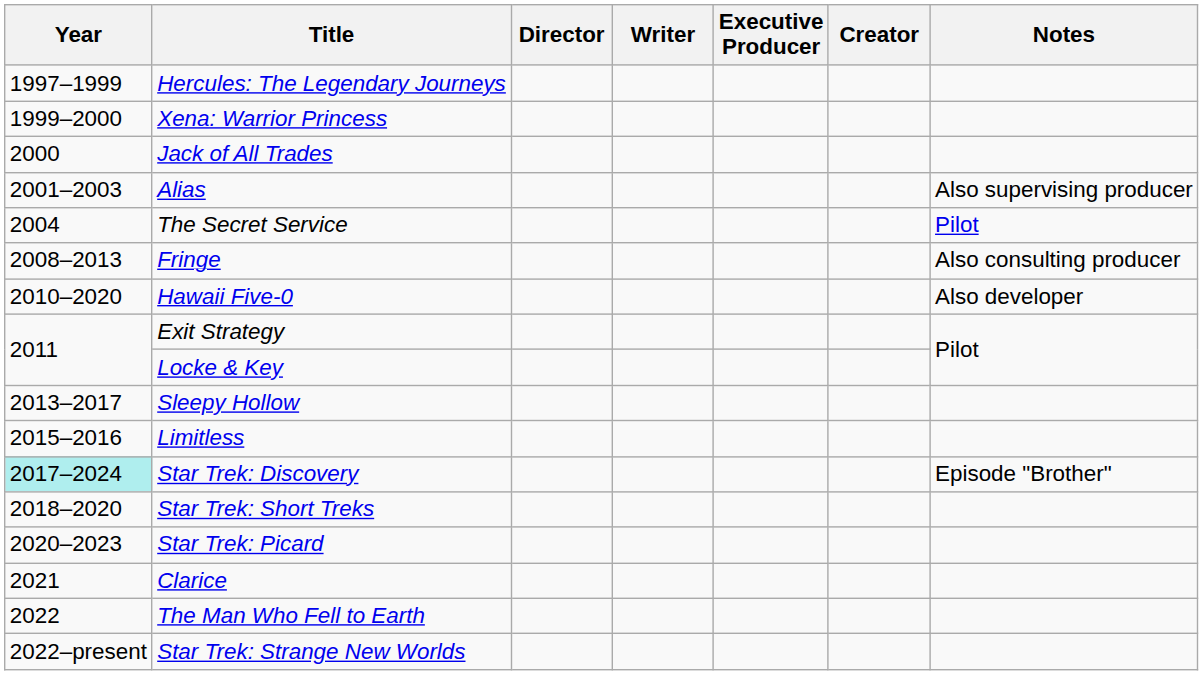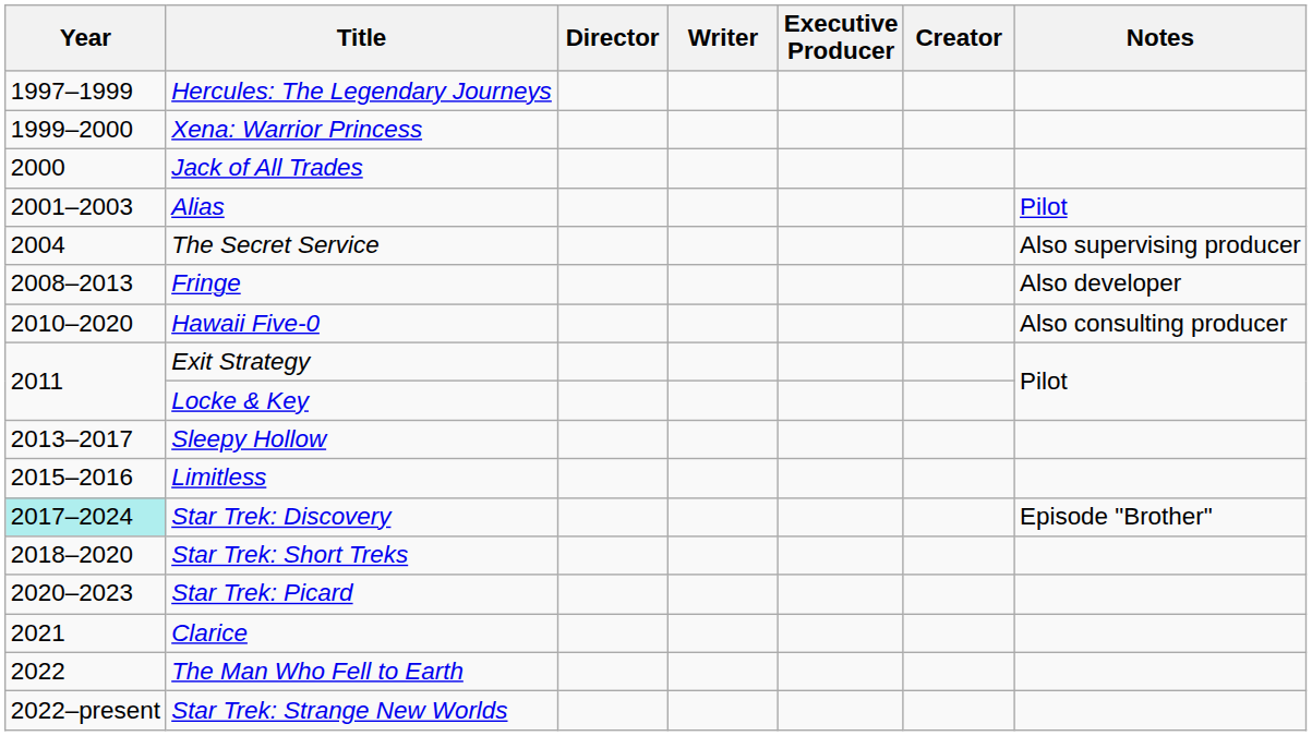 <table class="wikitable">
 <tr>
 <th>Year</th>
 <th>Title</th>
 <th width=65>Director</th>
 <th width=65>Writer</th>
 <th width=65>Executive<br>Producer</th>
 <th width=65>Creator</th>
 <th>Notes</th>
 </tr>
 <tr>
 <td>1997–1999</td>
 <td><em><a href='#'>Hercules: The Legendary Journeys</a></em></td>
 <td></td>
 <td></td>
 <td></td>
 <td></td>
 <td></td>
 </tr>
 <tr>
 <td>1999–2000</td>
 <td><em><a href='#'>Xena: Warrior Princess</a></em></td>
 <td></td>
 <td></td>
 <td></td>
 <td></td>
 <td></td>
 </tr>
 <tr>
 <td>2000</td>
 <td><em><a href='#'>Jack of All Trades</a></em></td>
 <td></td>
 <td></td>
 <td></td>
 <td></td>
 <td></td>
 </tr>
 <tr>
 <td>2001–2003</td>
 <td><em><a href='#'>Alias</a></em></td>
 <td></td>
 <td></td>
 <td></td>
 <td></td>
-<td>Also supervising producer</td>
+<td><a href='#'>Pilot</a></td>
 </tr>
 <tr>
 <td>2004</td>
 <td><em>The Secret Service</em></td>
 <td></td>
 <td></td>
 <td></td>
 <td></td>
-<td><a href='#'>Pilot</a></td>
+<td>Also supervising producer</td>
 </tr>
 <tr>
 <td>2008–2013</td>
 <td><em><a href='#'>Fringe</a></em></td>
 <td></td>
 <td></td>
 <td></td>
 <td></td>
-<td>Also consulting producer</td>
+<td>Also developer</td>
 </tr>
 <tr>
 <td>2010–2020</td>
 <td><em><a href='#'>Hawaii Five-0</a></em></td>
 <td></td>
 <td></td>
 <td></td>
 <td></td>
-<td>Also developer</td>
+<td>Also consulting producer</td>
 </tr>
 <tr>
 <td rowspan=2>2011</td>
 <td><em>Exit Strategy</em></td>
 <td></td>
 <td></td>
 <td></td>
 <td></td>
 <td rowspan="2">Pilot</td>
 </tr>
 <tr>
 <td><em><a href='#'>Locke & Key</a></em></td>
 <td></td>
 <td></td>
 <td></td>
 <td></td>
 </tr>
 <tr>
 <td>2013–2017</td>
 <td><em><a href='#'>Sleepy Hollow</a></em></td>
 <td></td>
 <td></td>
 <td></td>
 <td></td>
 <td></td>
 </tr>
 <tr>
 <td>2015–2016</td>
 <td><em><a href='#'>Limitless</a></em></td>
 <td></td>
 <td></td>
 <td></td>
 <td></td>
 <td></td>
 </tr>
 <tr>
 <td style="background: paleturquoise;">2017–2024</td>
 <td><em><a href='#'>Star Trek: Discovery</a></em></td>
 <td></td>
 <td></td>
 <td></td>
 <td></td>
 <td>Episode "Brother"</td>
 </tr>
 <tr>
 <td>2018–2020</td>
 <td><em><a href='#'>Star Trek: Short Treks</a></em></td>
 <td></td>
 <td></td>
 <td></td>
 <td></td>
 <td></td>
 </tr>
 <tr>
 <td>2020–2023</td>
 <td><em><a href='#'>Star Trek: Picard</a></em></td>
 <td></td>
 <td></td>
 <td></td>
 <td></td>
 <td></td>
 </tr>
 <tr>
 <td>2021</td>
 <td><em><a href='#'>Clarice</a></em></td>
 <td></td>
 <td></td>
 <td></td>
 <td></td>
 <td></td>
 </tr>
 <tr>
 <td>2022</td>
 <td><em><a href='#'>The Man Who Fell to Earth</a></em></td>
 <td></td>
 <td></td>
 <td></td>
 <td></td>
 <td></td>
 </tr>
 <tr>
 <td>2022–present</td>
 <td><em><a href='#'>Star Trek: Strange New Worlds</a></em></td>
 <td></td>
 <td></td>
 <td></td>
 <td></td>
 <td></td>
 </tr>
 </table>
